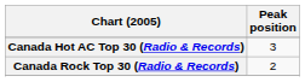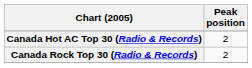 <table class="wikitable sortable plainrowheaders" style="text-align:center">
 <tr>
 <th>Chart (2005)</th>
 <th>Peak<br>position</th>
 </tr>
 <tr>
 </tr>
 <tr>
 <th scope="row">Canada Hot AC Top 30 (<em><a href='#'>Radio & Records</a></em>)</th>
-<td>3</td>
+<td>2</td>
 </tr>
 <tr>
 <th scope="row">Canada Rock Top 30 (<em><a href='#'>Radio & Records</a></em>)</th>
 <td>2</td>
 </tr>
 <tr>
 </tr>
 <tr>
 </tr>
 <tr>
 </tr>
 </table>
